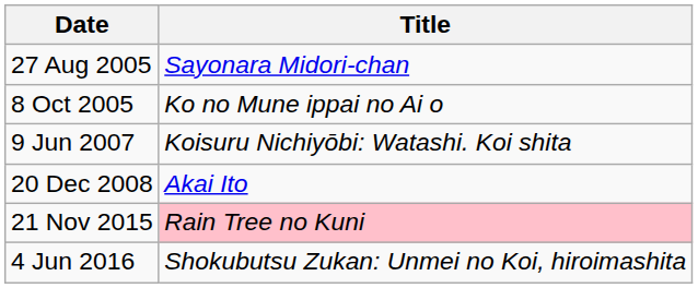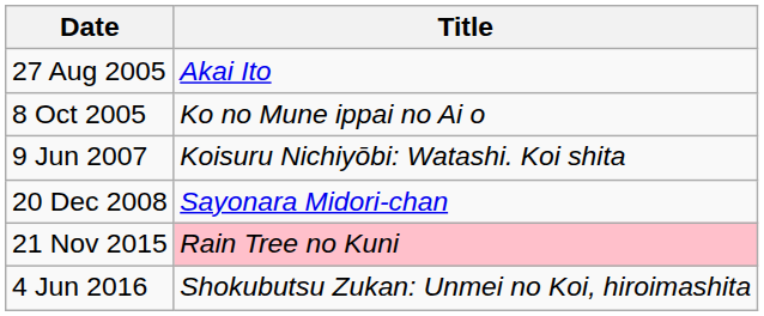 <table class="wikitable">
 <tr>
 <th>Date</th>
 <th>Title</th>
 </tr>
 <tr>
 <td>27 Aug 2005</td>
-<td><em><a href='#'>Sayonara Midori-chan</a></em></td>
+<td><em><a href='#'>Akai Ito</a></em></td>
 </tr>
 <tr>
 <td>8 Oct 2005</td>
 <td><em>Ko no Mune ippai no Ai o</em></td>
 </tr>
 <tr>
 <td>9 Jun 2007</td>
 <td><em>Koisuru Nichiyōbi: Watashi. Koi shita</em></td>
 </tr>
 <tr>
 <td>20 Dec 2008</td>
-<td><em><a href='#'>Akai Ito</a></em></td>
+<td><em><a href='#'>Sayonara Midori-chan</a></em></td>
 </tr>
 <tr>
 <td>21 Nov 2015</td>
 <td style="background: pink;"><em>Rain Tree no Kuni</em></td>
 </tr>
 <tr>
 <td>4 Jun 2016</td>
 <td><em>Shokubutsu Zukan: Unmei no Koi, hiroimashita</em></td>
 </tr>
 </table>
